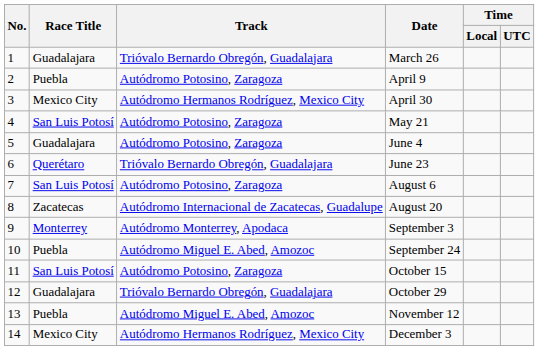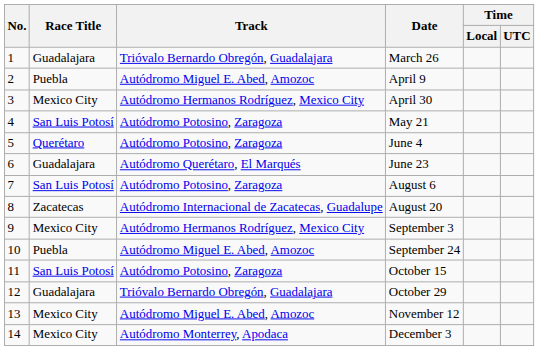 <table class="wikitable" style="font-size:85%;">
 <tr>
 <th rowspan=2>No.</th>
 <th rowspan=2>Race Title</th>
 <th rowspan=2>Track</th>
 <th rowspan=2>Date</th>
 <th colspan=2>Time</th>
 </tr>
 <tr>
 <th>Local</th>
 <th>UTC</th>
 </tr>
 <tr>
 <td>1</td>
 <td>Guadalajara</td>
 <td> <a href='#'>Trióvalo Bernardo Obregón</a>, <a href='#'>Guadalajara</a></td>
 <td>March 26</td>
 <td></td>
 <td></td>
 </tr>
 <tr>
 <td>2</td>
 <td>Puebla</td>
-<td> <a href='#'>Autódromo Potosino</a>, <a href='#'>Zaragoza</a></td>
+<td> <a href='#'>Autódromo Miguel E. Abed</a>, <a href='#'>Amozoc</a></td>
 <td>April 9</td>
 <td></td>
 <td></td>
 </tr>
 <tr>
 <td>3</td>
 <td>Mexico City</td>
 <td> <a href='#'>Autódromo Hermanos Rodríguez</a>, <a href='#'>Mexico City</a></td>
 <td>April 30</td>
 <td></td>
 <td></td>
 </tr>
 <tr>
 <td>4</td>
 <td><a href='#'>San Luis Potosí</a></td>
 <td> <a href='#'>Autódromo Potosino</a>, <a href='#'>Zaragoza</a></td>
 <td>May 21</td>
 <td></td>
 <td></td>
 </tr>
 <tr>
 <td>5</td>
-<td>Guadalajara</td>
+<td><a href='#'>Querétaro</a></td>
 <td> <a href='#'>Autódromo Potosino</a>, <a href='#'>Zaragoza</a></td>
 <td>June 4</td>
 <td></td>
 <td></td>
 </tr>
 <tr>
 <td>6</td>
-<td><a href='#'>Querétaro</a></td>
-<td> <a href='#'>Trióvalo Bernardo Obregón</a>, <a href='#'>Guadalajara</a></td>
+<td>Guadalajara</td>
+<td> <a href='#'>Autódromo Querétaro</a>, <a href='#'>El Marqués</a></td>
 <td>June 23</td>
 <td></td>
 <td></td>
 </tr>
 <tr>
 <td>7</td>
 <td><a href='#'>San Luis Potosí</a></td>
 <td> <a href='#'>Autódromo Potosino</a>, <a href='#'>Zaragoza</a></td>
 <td>August 6</td>
 <td></td>
 <td></td>
 </tr>
 <tr>
 <td>8</td>
 <td>Zacatecas</td>
 <td> <a href='#'>Autódromo Internacional de Zacatecas</a>, <a href='#'>Guadalupe</a></td>
 <td>August 20</td>
 <td></td>
 <td></td>
 </tr>
 <tr>
 <td>9</td>
-<td><a href='#'>Monterrey</a></td>
-<td> <a href='#'>Autódromo Monterrey</a>, <a href='#'>Apodaca</a></td>
+<td>Mexico City</td>
+<td> <a href='#'>Autódromo Hermanos Rodríguez</a>, <a href='#'>Mexico City</a></td>
 <td>September 3</td>
 <td></td>
 <td></td>
 </tr>
 <tr>
 <td>10</td>
 <td>Puebla</td>
 <td> <a href='#'>Autódromo Miguel E. Abed</a>, <a href='#'>Amozoc</a></td>
 <td>September 24</td>
 <td></td>
 <td></td>
 </tr>
 <tr>
 <td>11</td>
 <td><a href='#'>San Luis Potosí</a></td>
 <td> <a href='#'>Autódromo Potosino</a>, <a href='#'>Zaragoza</a></td>
 <td>October 15</td>
 <td></td>
 <td></td>
 </tr>
 <tr>
 <td>12</td>
 <td>Guadalajara</td>
 <td> <a href='#'>Trióvalo Bernardo Obregón</a>, <a href='#'>Guadalajara</a></td>
 <td>October 29</td>
 <td></td>
 <td></td>
 </tr>
 <tr>
 <td>13</td>
-<td>Puebla</td>
+<td>Mexico City</td>
 <td> <a href='#'>Autódromo Miguel E. Abed</a>, <a href='#'>Amozoc</a></td>
 <td>November 12</td>
 <td></td>
 <td></td>
 </tr>
 <tr>
 <td>14</td>
 <td>Mexico City</td>
-<td> <a href='#'>Autódromo Hermanos Rodríguez</a>, <a href='#'>Mexico City</a></td>
+<td> <a href='#'>Autódromo Monterrey</a>, <a href='#'>Apodaca</a></td>
 <td>December 3</td>
 <td></td>
 <td></td>
 </tr>
 </table>
